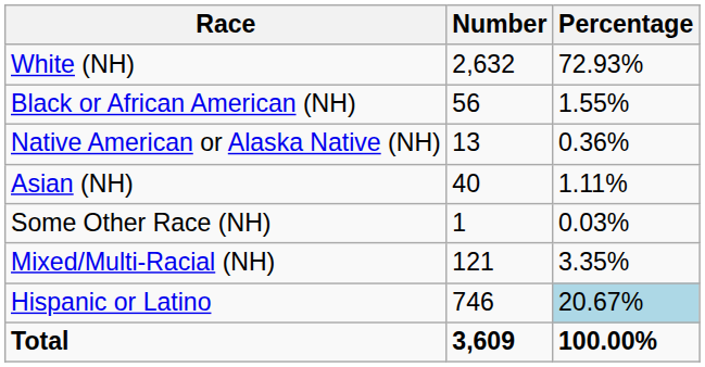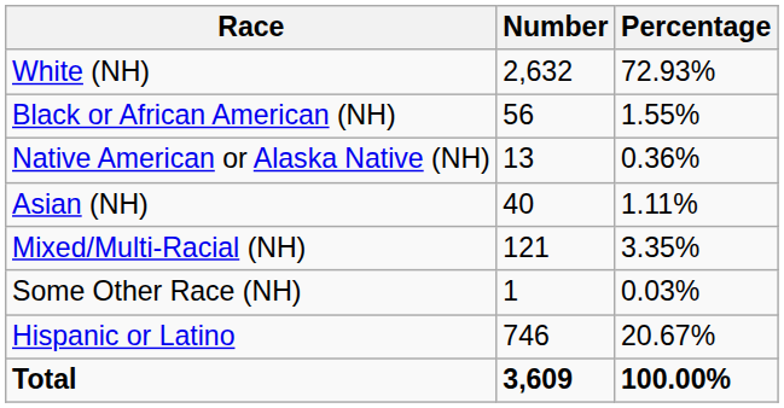 <table class="wikitable">
 <tr>
 <th>Race</th>
 <th>Number</th>
 <th>Percentage</th>
 </tr>
 <tr>
 <td><a href='#'>White</a> (NH)</td>
 <td>2,632</td>
 <td>72.93%</td>
 </tr>
 <tr>
 <td><a href='#'>Black or African American</a> (NH)</td>
 <td>56</td>
 <td>1.55%</td>
 </tr>
 <tr>
 <td><a href='#'>Native American</a> or <a href='#'>Alaska Native</a> (NH)</td>
 <td>13</td>
 <td>0.36%</td>
 </tr>
 <tr>
 <td><a href='#'>Asian</a> (NH)</td>
 <td>40</td>
 <td>1.11%</td>
 </tr>
 <tr>
+<td><a href='#'>Mixed/Multi-Racial</a> (NH)</td>
+<td>121</td>
+<td>3.35%</td>
+</tr>
+<tr>
 <td>Some Other Race (NH)</td>
 <td>1</td>
 <td>0.03%</td>
 </tr>
 <tr>
-<td><a href='#'>Mixed/Multi-Racial</a> (NH)</td>
-<td>121</td>
-<td>3.35%</td>
-</tr>
-<tr>
 <td><a href='#'>Hispanic or Latino</a></td>
 <td>746</td>
-<td style="background: lightblue;">20.67%</td>
+<td>20.67%</td>
 </tr>
 <tr>
 <td><strong>Total</strong></td>
 <td><strong>3,609</strong></td>
 <td><strong>100.00%</strong></td>
 </tr>
 </table>
